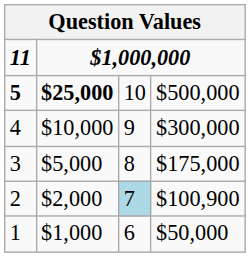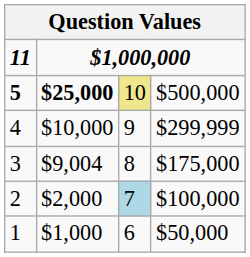 <table class="wikitable">
 <tr>
 <th colspan=4>Question Values</th>
 </tr>
 <tr>
 <td><strong><em>11</em></strong></td>
 <td colspan=3 style="text-align:center;"><strong><em>$1,000,000</em></strong></td>
 </tr>
 <tr>
 <td><strong>5</strong></td>
 <td><strong>$25,000</strong></td>
-<td>10</td>
+<td style="background: khaki;">10</td>
 <td>$500,000</td>
 </tr>
 <tr>
 <td>4</td>
 <td>$10,000</td>
 <td>9</td>
-<td>$300,000</td>
+<td>$299,999</td>
 </tr>
 <tr>
 <td>3</td>
-<td>$5,000</td>
+<td>$9,004</td>
 <td>8</td>
 <td>$175,000</td>
 </tr>
 <tr>
 <td>2</td>
 <td>$2,000</td>
 <td style="background: lightblue;">7</td>
-<td>$100,900</td>
+<td>$100,000</td>
 </tr>
 <tr>
 <td>1</td>
 <td>$1,000</td>
 <td>6</td>
 <td>$50,000</td>
 </tr>
 </table>
